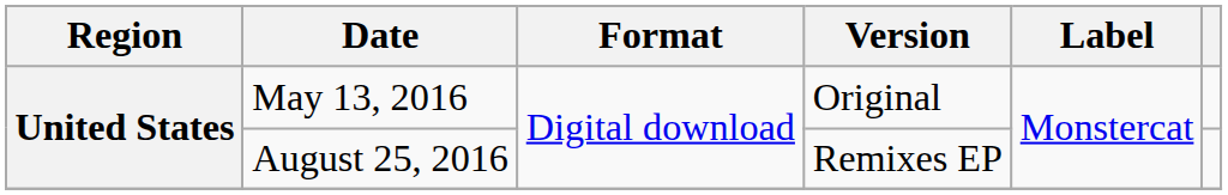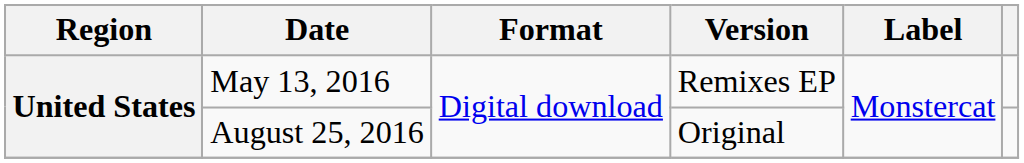 <table class="wikitable plainrowheaders">
 <tr>
 <th>Region</th>
 <th>Date</th>
 <th>Format</th>
 <th>Version</th>
 <th>Label</th>
 <th></th>
 </tr>
 <tr>
 <th scope="row" rowspan="2">United States</th>
 <td>May 13, 2016</td>
 <td rowspan="2"><a href='#'>Digital download</a></td>
-<td>Original</td>
+<td>Remixes EP</td>
 <td rowspan="2"><a href='#'>Monstercat</a></td>
 <td></td>
 </tr>
 <tr>
 <td>August 25, 2016</td>
-<td>Remixes EP</td>
+<td>Original</td>
 <td></td>
 </tr>
 <tr>
 </tr>
 </table>
